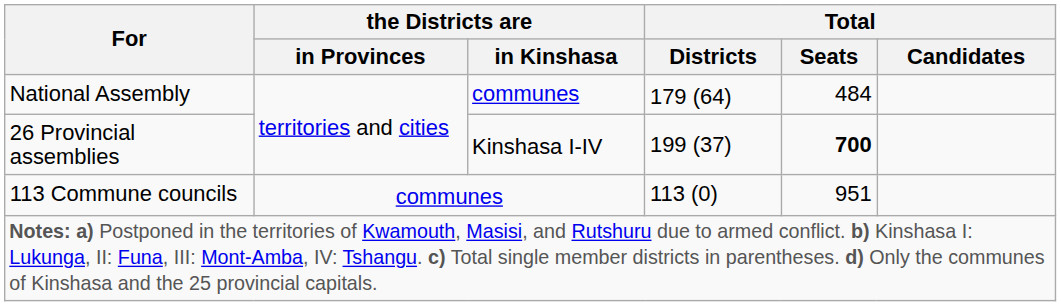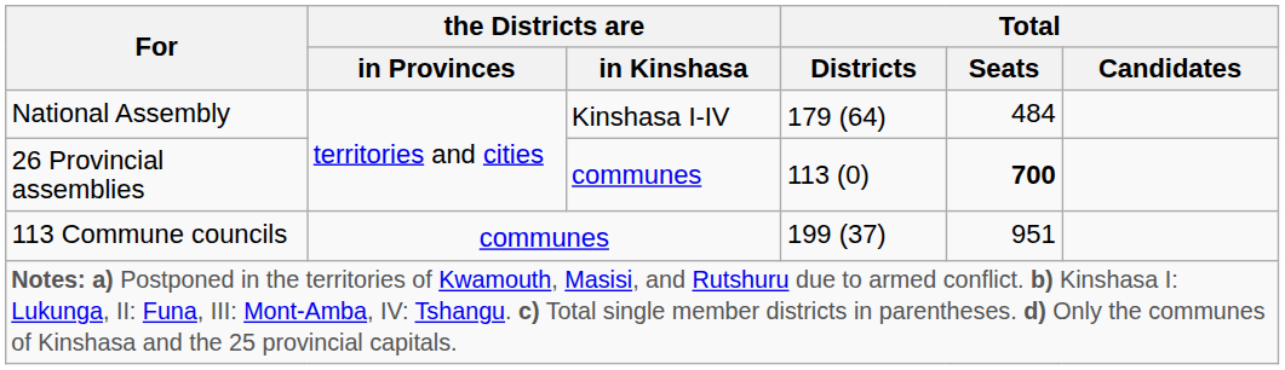 <table class="wikitable" style="max-width:48em">
 <tr>
 <th rowspan="2">For</th>
 <th colspan="2">the Districts are</th>
 <th colspan="3">Total</th>
 </tr>
 <tr>
 <th>in Provinces</th>
 <th>in Kinshasa</th>
 <th>Districts</th>
 <th>Seats</th>
 <th>Candidates</th>
 </tr>
 <tr>
 <td>National Assembly</td>
 <td rowspan="2"><a href='#'>territories</a><sup></sup> and <a href='#'>cities</a></td>
-<td><a href='#'>communes</a></td>
+<td>Kinshasa I-IV<sup></sup></td>
 <td>179 (64)<sup></sup></td>
 <td style="text-align: right;">484</td>
 <td style="text-align: right;"></td>
 </tr>
 <tr>
 <td>26 Provincial assemblies</td>
-<td>Kinshasa I-IV<sup></sup></td>
-<td>199 (37)</td>
+<td><a href='#'>communes</a></td>
+<td>113 (0)</td>
 <td style="text-align: right;"><strong>700</strong></td>
 <td style="text-align: right;"></td>
 </tr>
 <tr>
 <td>113 Commune councils</td>
 <td colspan="2" style="text-align:center;"><a href='#'>communes</a><sup></sup></td>
-<td>113 (0)</td>
+<td>199 (37)</td>
 <td style="text-align: right;">951</td>
 <td style="text-align: right;"></td>
 </tr>
 <tr>
 <td colspan="6" style="font-size:90%; line-height: 1.3em; color: #555555;"><strong>Notes: a)</strong> Postponed in the territories of <a href='#'>Kwamouth</a>, <a href='#'>Masisi</a>, and <a href='#'>Rutshuru</a> due to armed conflict. <strong>b)</strong> Kinshasa I: <a href='#'>Lukunga</a>, II: <a href='#'>Funa</a>, III: <a href='#'>Mont-Amba</a>, IV: <a href='#'>Tshangu</a>. <strong>c)</strong> Total single member districts in parentheses. <strong>d)</strong> Only the communes of Kinshasa and the 25 provincial capitals.</td>
 </tr>
 </table>
